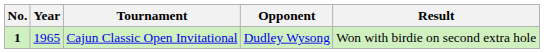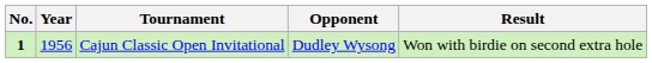 <table class="wikitable" style="font-size:95%;">
 <tr>
 <th>No.</th>
 <th>Year</th>
 <th>Tournament</th>
 <th>Opponent</th>
 <th>Result</th>
 </tr>
 <tr style="background:#D0F0C0;">
 <td align=center><strong>1</strong></td>
-<td><a href='#'>1965</a></td>
+<td><a href='#'>1956</a></td>
 <td><a href='#'>Cajun Classic Open Invitational</a></td>
 <td> <a href='#'>Dudley Wysong</a></td>
 <td>Won with birdie on second extra hole</td>
 </tr>
 </table>
